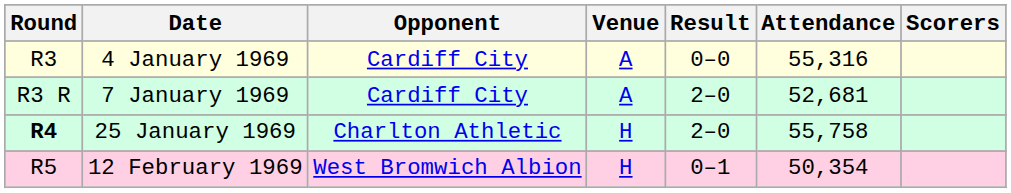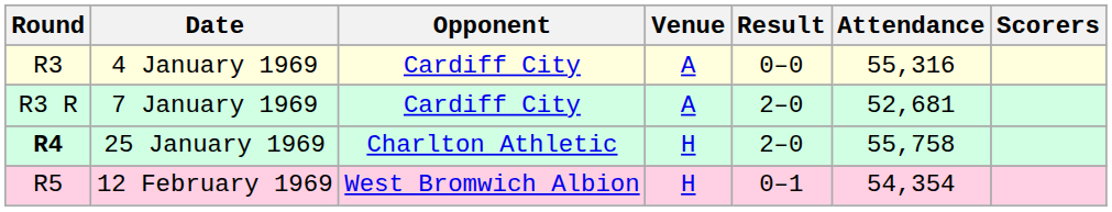 <table class="wikitable sortable" style="font-size:100%; text-align:center">
 <tr>
 <th>Round</th>
 <th>Date</th>
 <th>Opponent</th>
 <th>Venue</th>
 <th>Result</th>
 <th>Attendance</th>
 <th>Scorers</th>
 </tr>
 <tr style="background-color: #ffffdd;">
 <td>R3</td>
 <td>4 January 1969</td>
 <td><a href='#'>Cardiff City</a></td>
 <td><a href='#'>A</a></td>
 <td>0–0</td>
 <td>55,316</td>
 <td></td>
 </tr>
 <tr style="background-color: #d0ffe3;">
 <td>R3 R</td>
 <td>7 January 1969</td>
 <td><a href='#'>Cardiff City</a></td>
 <td><a href='#'>A</a></td>
 <td>2–0</td>
 <td>52,681</td>
 <td></td>
 </tr>
 <tr style="background-color: #d0ffe3;">
 <td><strong>R4</strong></td>
 <td>25 January 1969</td>
 <td><a href='#'>Charlton Athletic</a></td>
 <td><a href='#'>H</a></td>
 <td>2–0</td>
 <td>55,758</td>
 <td></td>
 </tr>
 <tr style="background-color: #ffd0e3;">
 <td>R5</td>
 <td>12 February 1969</td>
 <td><a href='#'>West Bromwich Albion</a></td>
 <td><a href='#'>H</a></td>
 <td>0–1</td>
-<td>50,354</td>
+<td>54,354</td>
 <td></td>
 </tr>
 </table>
